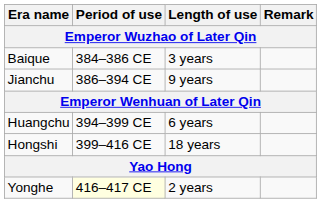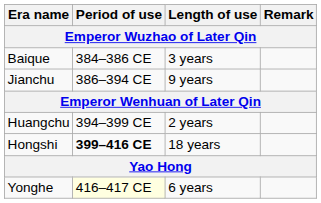 <table class="wikitable">
 <tr>
 <th>Era name</th>
 <th>Period of use</th>
 <th>Length of use</th>
 <th>Remark</th>
 </tr>
 <tr>
 <th colspan="4"><a href='#'>Emperor Wuzhao of Later Qin</a><br></th>
 </tr>
 <tr>
 <td>Baique<br></td>
 <td>384–386 CE</td>
 <td>3 years</td>
 <td></td>
 </tr>
 <tr>
 <td>Jianchu<br></td>
 <td>386–394 CE</td>
 <td>9 years</td>
 <td></td>
 </tr>
 <tr>
 <th colspan="4"><a href='#'>Emperor Wenhuan of Later Qin</a><br></th>
 </tr>
 <tr>
 <td>Huangchu<br></td>
 <td>394–399 CE</td>
-<td>6 years</td>
+<td>2 years</td>
 <td></td>
 </tr>
 <tr>
 <td>Hongshi<br></td>
-<td>399–416 CE</td>
+<td><strong>399–416 CE</strong></td>
 <td>18 years</td>
 <td></td>
 </tr>
 <tr>
 <th colspan="4"><a href='#'>Yao Hong</a><br></th>
 </tr>
 <tr>
 <td>Yonghe<br></td>
 <td style="background: lightyellow;">416–417 CE</td>
-<td>2 years</td>
+<td>6 years</td>
 <td></td>
 </tr>
 </table>
